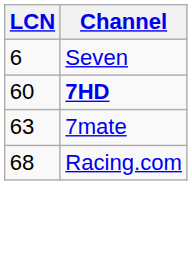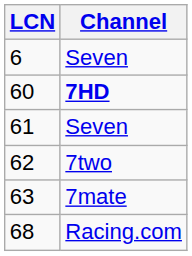 <table class="wikitable">
 <tr>
 <th><a href='#'>LCN</a></th>
 <th><a href='#'>Channel</a></th>
 </tr>
 <tr>
 <td>6</td>
 <td><a href='#'>Seven</a></td>
 </tr>
 <tr>
 <td>60</td>
 <td><strong><a href='#'>7HD</a></strong></td>
 </tr>
 <tr>
+<td>61</td>
+<td><a href='#'>Seven</a></td>
+</tr>
+<tr>
+<td>62</td>
+<td><a href='#'>7two</a></td>
+</tr>
+<tr>
 <td>63</td>
 <td><a href='#'>7mate</a></td>
 </tr>
 <tr>
 <td>68</td>
 <td><a href='#'>Racing.com</a></td>
 </tr>
 </table>
